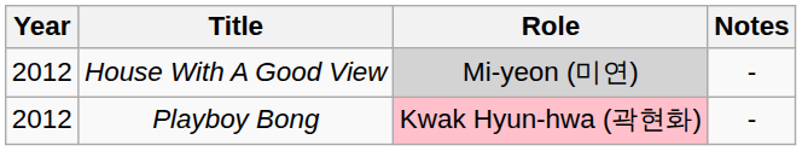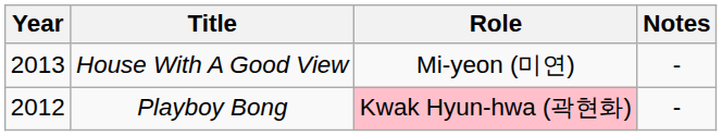 <table class="wikitable sortable" style="text-align:center;">
 <tr>
 <th scope="col">Year</th>
 <th scope="col">Title</th>
 <th scope="col">Role</th>
 <th scope="col">Notes</th>
 </tr>
 <tr>
-<td>2012</td>
+<td>2013</td>
 <td><em>House With A Good View </em></td>
-<td style="background: lightgrey;">Mi-yeon (미연)</td>
+<td>Mi-yeon (미연)</td>
 <td>-</td>
 </tr>
 <tr>
 <td>2012</td>
 <td><em>Playboy Bong</em></td>
 <td style="background: pink;">Kwak Hyun-hwa (곽현화)</td>
 <td>-</td>
 </tr>
 </table>
